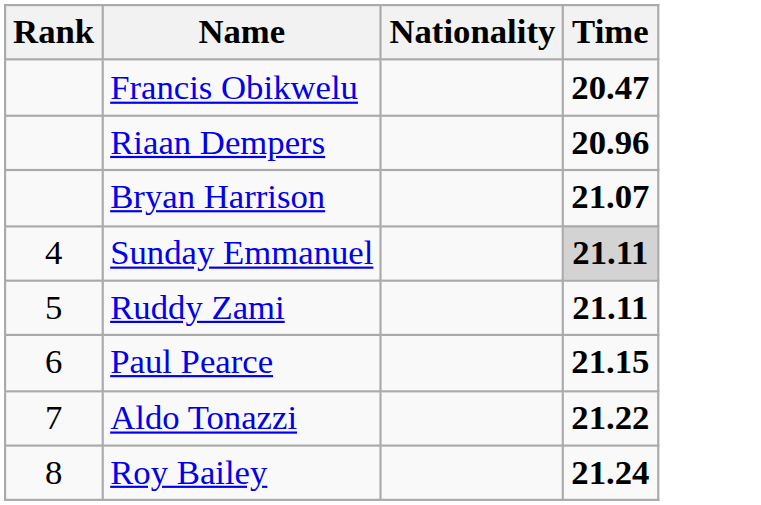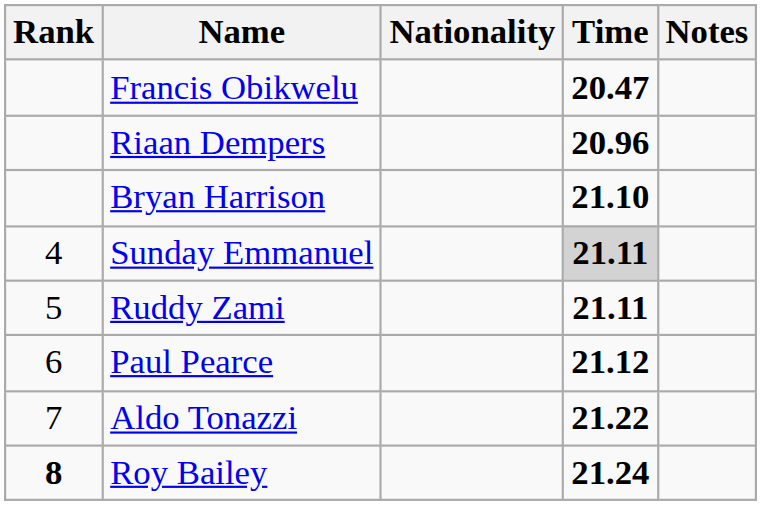 <table class="wikitable sortable" style="text-align:center">
 <tr>
 <th>Rank</th>
 <th>Name</th>
 <th>Nationality</th>
 <th>Time</th>
+<th>Notes</th>
 </tr>
 <tr>
 <td></td>
 <td align=left><a href='#'>Francis Obikwelu</a></td>
 <td align=left></td>
 <td><strong>20.47</strong></td>
+<td></td>
 </tr>
 <tr>
 <td></td>
 <td align=left><a href='#'>Riaan Dempers</a></td>
 <td align=left></td>
 <td><strong>20.96</strong></td>
+<td></td>
 </tr>
 <tr>
 <td></td>
 <td align=left><a href='#'>Bryan Harrison</a></td>
 <td align=left></td>
-<td><strong>21.07</strong></td>
+<td><strong>21.10</strong></td>
+<td></td>
 </tr>
 <tr>
 <td>4</td>
 <td align=left><a href='#'>Sunday Emmanuel</a></td>
 <td align=left></td>
 <td style="background: lightgrey;"><strong>21.11</strong></td>
+<td></td>
 </tr>
 <tr>
 <td>5</td>
 <td align=left><a href='#'>Ruddy Zami</a></td>
 <td align=left></td>
 <td><strong>21.11</strong></td>
+<td></td>
 </tr>
 <tr>
 <td>6</td>
 <td align=left><a href='#'>Paul Pearce</a></td>
 <td align=left></td>
-<td><strong>21.15</strong></td>
+<td><strong>21.12</strong></td>
+<td></td>
 </tr>
 <tr>
 <td>7</td>
 <td align=left><a href='#'>Aldo Tonazzi</a></td>
 <td align=left></td>
 <td><strong>21.22</strong></td>
+<td></td>
 </tr>
 <tr>
-<td>8</td>
+<td><strong>8</strong></td>
 <td align=left><a href='#'>Roy Bailey</a></td>
 <td align=left></td>
 <td><strong>21.24</strong></td>
+<td></td>
 </tr>
 </table>
